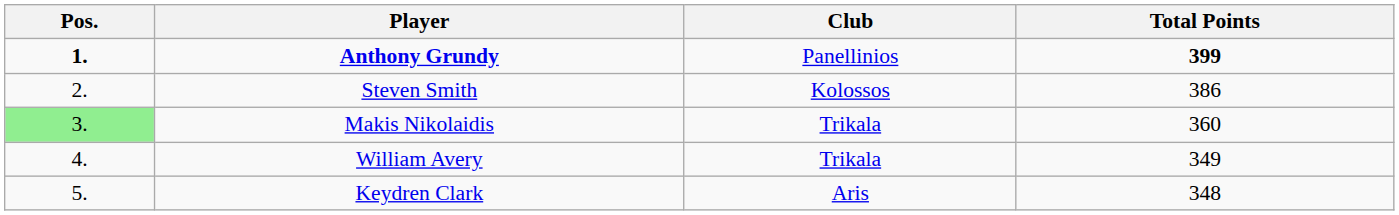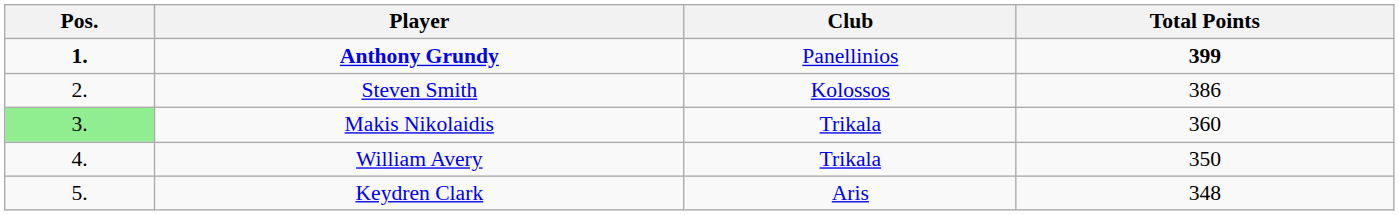 <table class="wikitable" style="text-align: center;" width="65%">
 <tr>
 <th>Pos.</th>
 <th>Player</th>
 <th>Club</th>
 <th>Total Points</th>
 </tr>
 <tr>
 <td align="center"><strong>1.</strong></td>
 <td> <strong><a href='#'>Anthony Grundy</a></strong></td>
 <td><a href='#'>Panellinios</a></td>
 <td align="center"><strong>399</strong></td>
 </tr>
 <tr>
 <td align="center">2.</td>
 <td> <a href='#'>Steven Smith</a></td>
 <td><a href='#'>Kolossos</a></td>
 <td align="center">386</td>
 </tr>
 <tr>
 <td align="center" style="background: lightgreen;">3.</td>
 <td> <a href='#'>Makis Nikolaidis</a></td>
 <td><a href='#'>Trikala</a></td>
 <td align="center">360</td>
 </tr>
 <tr>
 <td align="center">4.</td>
 <td> <a href='#'>William Avery</a></td>
 <td><a href='#'>Trikala</a></td>
-<td align="center">349</td>
+<td align="center">350</td>
 </tr>
 <tr>
 <td align="center">5.</td>
 <td> <a href='#'>Keydren Clark</a></td>
 <td><a href='#'>Aris</a></td>
 <td align="center">348</td>
 </tr>
 </table>
